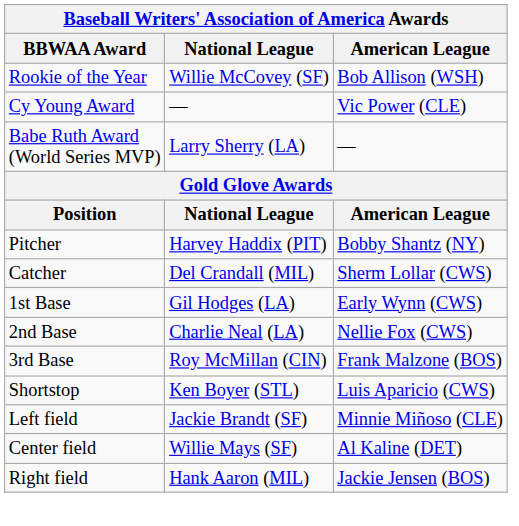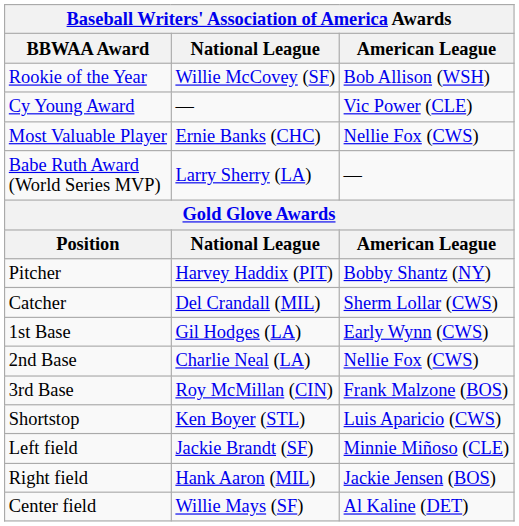 <table class="wikitable">
 <tr>
 <th colspan="3"><a href='#'>Baseball Writers' Association of America</a> Awards</th>
 </tr>
 <tr>
 <th>BBWAA Award</th>
 <th>National League</th>
 <th>American League</th>
 </tr>
 <tr>
 <td><a href='#'>Rookie of the Year</a></td>
 <td><a href='#'>Willie McCovey</a> (<a href='#'>SF</a>)</td>
 <td><a href='#'>Bob Allison</a> (<a href='#'>WSH</a>)</td>
 </tr>
 <tr>
 <td><a href='#'>Cy Young Award</a></td>
 <td>—</td>
 <td><a href='#'>Vic Power</a> (<a href='#'>CLE</a>)</td>
+</tr>
+<tr>
+<td><a href='#'>Most Valuable Player</a></td>
+<td><a href='#'>Ernie Banks</a> (<a href='#'>CHC</a>)</td>
+<td><a href='#'>Nellie Fox</a> (<a href='#'>CWS</a>)</td>
 </tr>
 <tr>
 <td><a href='#'>Babe Ruth Award</a><br>(World Series MVP)</td>
 <td><a href='#'>Larry Sherry</a> (<a href='#'>LA</a>)</td>
 <td>—</td>
 </tr>
 <tr>
 <th colspan="3"><a href='#'>Gold Glove Awards</a></th>
 </tr>
 <tr>
 <th>Position</th>
 <th>National League</th>
 <th>American League</th>
 </tr>
 <tr>
 <td>Pitcher</td>
 <td><a href='#'>Harvey Haddix</a> (<a href='#'>PIT</a>)</td>
 <td><a href='#'>Bobby Shantz</a> (<a href='#'>NY</a>)</td>
 </tr>
 <tr>
 <td>Catcher</td>
 <td><a href='#'>Del Crandall</a> (<a href='#'>MIL</a>)</td>
 <td><a href='#'>Sherm Lollar</a> (<a href='#'>CWS</a>)</td>
 </tr>
 <tr>
 <td>1st Base</td>
 <td><a href='#'>Gil Hodges</a> (<a href='#'>LA</a>)</td>
 <td><a href='#'>Early Wynn</a> (<a href='#'>CWS</a>)</td>
 </tr>
 <tr>
 <td>2nd Base</td>
 <td><a href='#'>Charlie Neal</a> (<a href='#'>LA</a>)</td>
 <td><a href='#'>Nellie Fox</a> (<a href='#'>CWS</a>)</td>
 </tr>
 <tr>
 <td>3rd Base</td>
 <td><a href='#'>Roy McMillan</a> (<a href='#'>CIN</a>)</td>
 <td><a href='#'>Frank Malzone</a> (<a href='#'>BOS</a>)</td>
 </tr>
 <tr>
 <td>Shortstop</td>
 <td><a href='#'>Ken Boyer</a> (<a href='#'>STL</a>)</td>
 <td><a href='#'>Luis Aparicio</a> (<a href='#'>CWS</a>)</td>
 </tr>
 <tr>
 <td>Left field</td>
 <td><a href='#'>Jackie Brandt</a> (<a href='#'>SF</a>)</td>
 <td><a href='#'>Minnie Miñoso</a> (<a href='#'>CLE</a>)</td>
 </tr>
 <tr>
+<td>Right field</td>
+<td><a href='#'>Hank Aaron</a> (<a href='#'>MIL</a>)</td>
+<td><a href='#'>Jackie Jensen</a> (<a href='#'>BOS</a>)</td>
+</tr>
+<tr>
 <td>Center field</td>
 <td><a href='#'>Willie Mays</a> (<a href='#'>SF</a>)</td>
 <td><a href='#'>Al Kaline</a> (<a href='#'>DET</a>)</td>
 </tr>
-<tr>
-<td>Right field</td>
-<td><a href='#'>Hank Aaron</a> (<a href='#'>MIL</a>)</td>
-<td><a href='#'>Jackie Jensen</a> (<a href='#'>BOS</a>)</td>
-</tr>
 </table>
